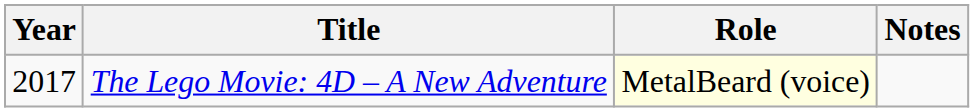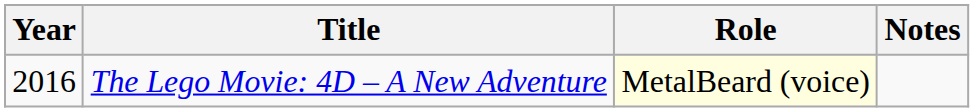 <table class="wikitable">
 <tr>
 <th>Year</th>
 <th>Title</th>
 <th>Role</th>
 <th>Notes</th>
 </tr>
 <tr>
-<td>2017</td>
+<td>2016</td>
 <td><em><a href='#'>The Lego Movie: 4D – A New Adventure</a></em></td>
 <td style="background: lightyellow;">MetalBeard (voice)</td>
 <td></td>
 </tr>
 </table>
